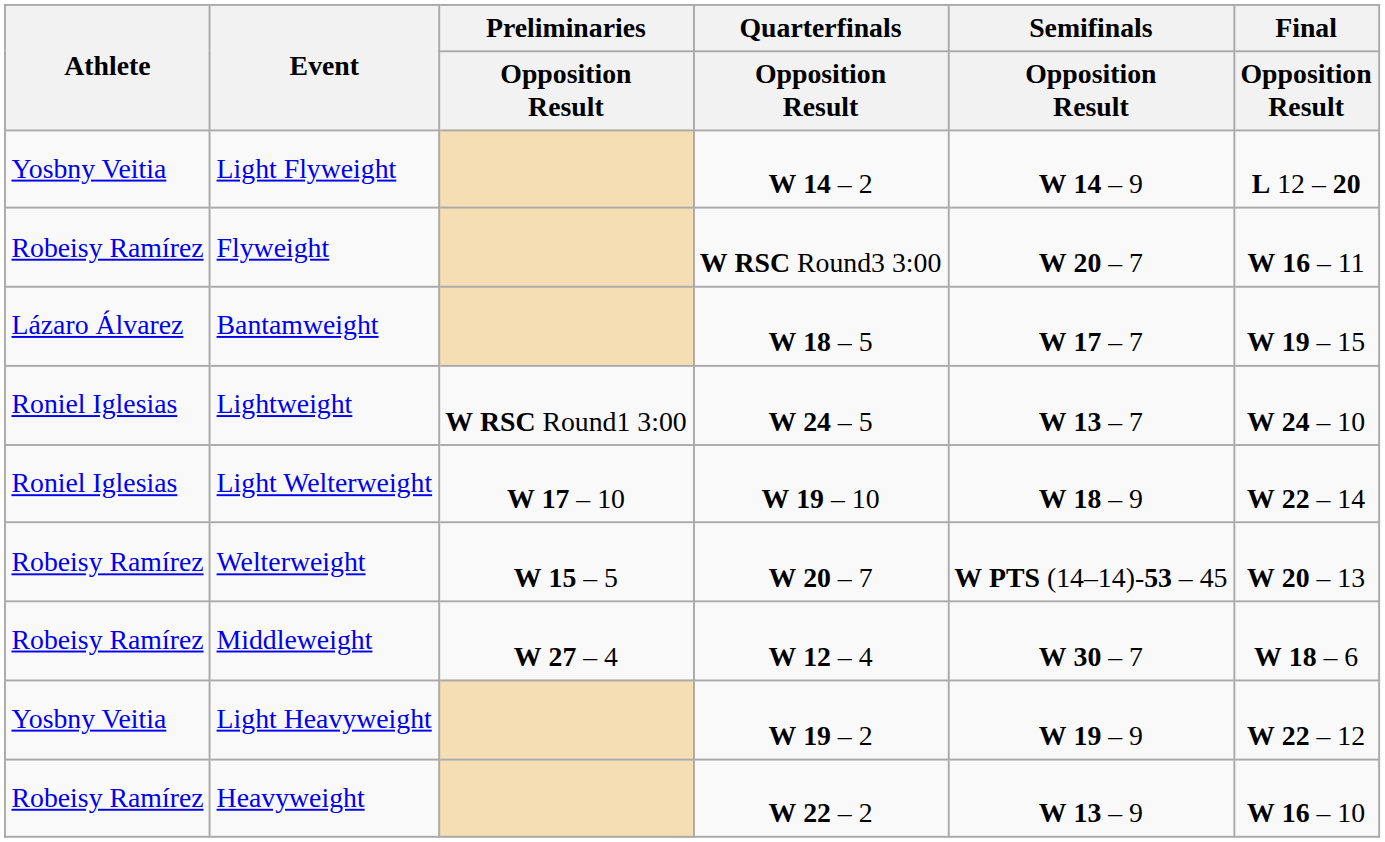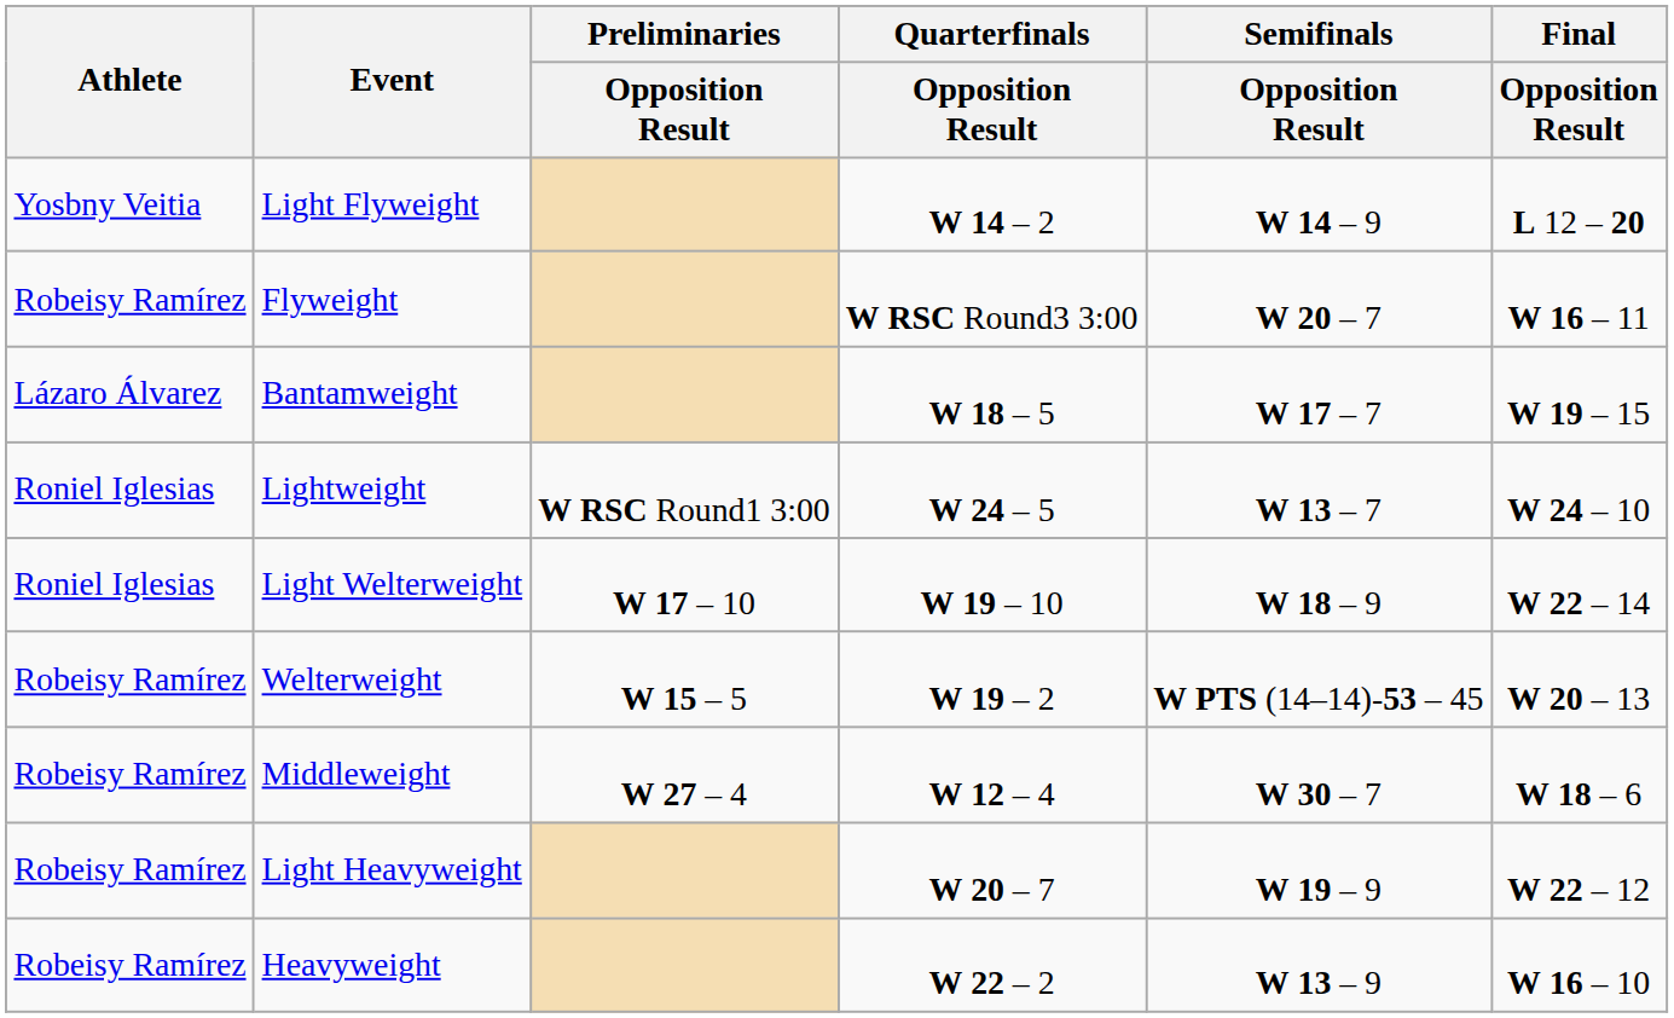 <table class="wikitable" style="font-size:90%">
 <tr>
 <th rowspan=2>Athlete</th>
 <th rowspan=2>Event</th>
 <th>Preliminaries</th>
 <th>Quarterfinals</th>
 <th>Semifinals</th>
 <th>Final</th>
 </tr>
 <tr>
 <th>Opposition<br>Result</th>
 <th>Opposition<br>Result</th>
 <th>Opposition<br>Result</th>
 <th>Opposition<br>Result</th>
 </tr>
 <tr>
 <td><a href='#'>Yosbny Veitia</a></td>
 <td><a href='#'>Light Flyweight</a></td>
 <td bgcolor=wheat></td>
 <td align=center><br><strong>W</strong> <strong>14</strong> – 2</td>
 <td align=center><br><strong>W</strong> <strong>14</strong> – 9</td>
 <td align=center><br><strong>L</strong> 12 – <strong>20</strong><br></td>
 </tr>
 <tr>
 <td><a href='#'>Robeisy Ramírez</a></td>
 <td><a href='#'>Flyweight</a></td>
 <td bgcolor=wheat></td>
 <td align=center><br><strong>W</strong> <strong>RSC</strong> Round3 3:00</td>
 <td align=center><br><strong>W</strong> <strong>20</strong> – 7</td>
 <td align=center><br><strong>W</strong> <strong>16</strong> – 11<br></td>
 </tr>
 <tr>
 <td><a href='#'>Lázaro Álvarez</a></td>
 <td><a href='#'>Bantamweight</a></td>
 <td bgcolor=wheat></td>
 <td align=center><br><strong>W</strong> <strong>18</strong> – 5</td>
 <td align=center><br><strong>W</strong> <strong>17</strong> – 7</td>
 <td align=center><br><strong>W</strong> <strong>19</strong> – 15<br></td>
 </tr>
 <tr>
 <td><a href='#'>Roniel Iglesias</a></td>
 <td><a href='#'>Lightweight</a></td>
 <td align=center><br><strong>W</strong> <strong>RSC</strong> Round1 3:00</td>
 <td align=center><br><strong>W</strong> <strong>24</strong> – 5</td>
 <td align=center><br><strong>W</strong> <strong>13</strong> – 7</td>
 <td align=center><br><strong>W</strong> <strong>24</strong> – 10<br></td>
 </tr>
 <tr>
 <td><a href='#'>Roniel Iglesias</a></td>
 <td><a href='#'>Light Welterweight</a></td>
 <td align=center><br><strong>W</strong> <strong>17</strong> – 10</td>
 <td align=center><br><strong>W</strong> <strong>19</strong> – 10</td>
 <td align=center><br><strong>W</strong> <strong>18</strong> – 9</td>
 <td align=center><br><strong>W</strong> <strong>22</strong> – 14<br></td>
 </tr>
 <tr>
 <td><a href='#'>Robeisy Ramírez</a></td>
 <td><a href='#'>Welterweight</a></td>
 <td align=center><br><strong>W</strong> <strong>15</strong> – 5</td>
-<td align=center><br><strong>W</strong> <strong>20</strong> – 7</td>
+<td align=center><br><strong>W</strong> <strong>19</strong> – 2</td>
 <td align=center><br><strong>W</strong> <strong>PTS</strong> (14–14)-<strong>53</strong> – 45</td>
 <td align=center><br><strong>W</strong> <strong>20</strong> – 13<br></td>
 </tr>
 <tr>
 <td><a href='#'>Robeisy Ramírez</a></td>
 <td><a href='#'>Middleweight</a></td>
 <td align=center><br><strong>W</strong> <strong>27</strong> – 4</td>
 <td align=center><br><strong>W</strong> <strong>12</strong> – 4</td>
 <td align=center><br><strong>W</strong> <strong>30</strong> – 7</td>
 <td align=center><br><strong>W</strong> <strong>18</strong> – 6<br></td>
 </tr>
 <tr>
-<td><a href='#'>Yosbny Veitia</a></td>
+<td><a href='#'>Robeisy Ramírez</a></td>
 <td><a href='#'>Light Heavyweight</a></td>
 <td bgcolor=wheat></td>
-<td align=center><br><strong>W</strong> <strong>19</strong> – 2</td>
+<td align=center><br><strong>W</strong> <strong>20</strong> – 7</td>
 <td align=center><br><strong>W</strong> <strong>19</strong> – 9</td>
 <td align=center><br><strong>W</strong> <strong>22</strong> – 12<br></td>
 </tr>
 <tr>
 <td><a href='#'>Robeisy Ramírez</a></td>
 <td><a href='#'>Heavyweight</a></td>
 <td bgcolor=wheat></td>
 <td align=center><br><strong>W</strong> <strong>22</strong> – 2</td>
 <td align=center><br><strong>W</strong> <strong>13</strong> – 9</td>
 <td align=center><br><strong>W</strong> <strong>16</strong> – 10<br></td>
 </tr>
 </table>
